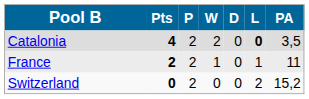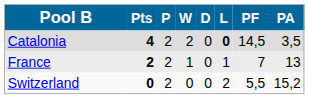 <table align=center cellpadding="3" cellspacing="0" style="background: #f9f9f9; border: 1px #aaa solid; border-collapse: collapse; font-size: 95%;" width=330>
 <tr style="background:#006699; color:white;">
 <th width=34% style=font-size:120%><strong>Pool B</strong></th>
 <th width=5%>Pts</th>
 <th width=5%>P</th>
 <th width=5%>W</th>
 <th width=5%>D</th>
 <th width=5%>L</th>
+<th width=5%>PF</th>
 <th width=5%>PA</th>
 </tr>
 <tr align=right style="background:#dddddd;">
 <td align=left> <a href='#'>Catalonia</a></td>
 <td><strong>4</strong></td>
 <td>2</td>
 <td>2</td>
 <td>0</td>
 <td><strong>0</strong></td>
+<td>14,5</td>
 <td>3,5</td>
 </tr>
 <tr align=right style="background:#ececec;">
 <td align=left> <a href='#'>France</a></td>
 <td><strong>2</strong></td>
 <td>2</td>
 <td>1</td>
 <td>0</td>
 <td>1</td>
-<td>11</td>
+<td>7</td>
+<td>13</td>
 </tr>
 <tr align=right>
 <td align=left> <a href='#'>Switzerland</a></td>
 <td><strong>0</strong></td>
 <td>2</td>
 <td>0</td>
 <td>0</td>
 <td>2</td>
+<td>5,5</td>
 <td>15,2</td>
 </tr>
 </table>
